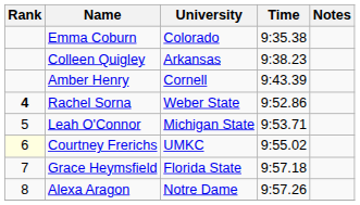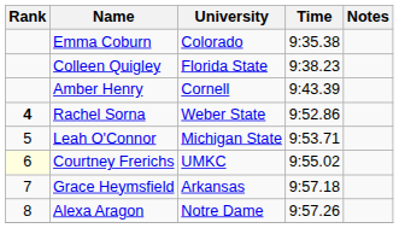 <table class="wikitable sortable" style="text-align:center">
 <tr>
 <th>Rank</th>
 <th>Name</th>
 <th>University</th>
 <th>Time</th>
 <th>Notes</th>
 </tr>
 <tr>
 <td></td>
 <td align=left><a href='#'>Emma Coburn</a></td>
 <td align=left><a href='#'>Colorado</a></td>
 <td>9:35.38</td>
 <td></td>
 </tr>
 <tr>
 <td></td>
 <td align=left><a href='#'>Colleen Quigley</a></td>
-<td align=left><a href='#'>Arkansas</a></td>
+<td align=left><a href='#'>Florida State</a></td>
 <td>9:38.23</td>
 <td></td>
 </tr>
 <tr>
 <td></td>
 <td align=left><a href='#'>Amber Henry</a></td>
 <td align=left><a href='#'>Cornell</a></td>
 <td>9:43.39</td>
 <td></td>
 </tr>
 <tr>
 <td><strong>4</strong></td>
 <td align=left><a href='#'>Rachel Sorna</a></td>
 <td align=left><a href='#'>Weber State</a></td>
 <td>9:52.86</td>
 <td></td>
 </tr>
 <tr>
 <td>5</td>
 <td align=left><a href='#'>Leah O'Connor</a></td>
 <td align=left><a href='#'>Michigan State</a></td>
 <td>9:53.71</td>
 <td></td>
 </tr>
 <tr>
 <td style="background: lightyellow;">6</td>
 <td align=left><a href='#'>Courtney Frerichs</a></td>
 <td align=left><a href='#'>UMKC</a></td>
 <td>9:55.02</td>
 <td></td>
 </tr>
 <tr>
 <td>7</td>
 <td align=left><a href='#'>Grace Heymsfield</a></td>
-<td align=left><a href='#'>Florida State</a></td>
+<td align=left><a href='#'>Arkansas</a></td>
 <td>9:57.18</td>
 <td></td>
 </tr>
 <tr>
 <td>8</td>
 <td align=left><a href='#'>Alexa Aragon</a></td>
 <td align=left><a href='#'>Notre Dame</a></td>
 <td>9:57.26</td>
 <td></td>
 </tr>
 <tr>
 </tr>
 </table>
